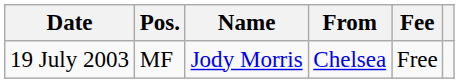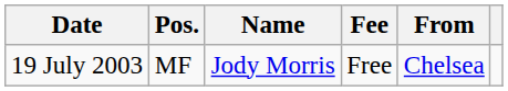 <table class="wikitable">
 <tr>
 <th>Date</th>
 <th>Pos.</th>
 <th>Name</th>
+<th>Fee</th>
 <th>From</th>
-<th>Fee</th>
 <th></th>
 </tr>
 <tr>
 <td>19 July 2003</td>
 <td>MF</td>
 <td> <a href='#'>Jody Morris</a></td>
+<td>Free</td>
 <td> <a href='#'>Chelsea</a></td>
-<td>Free</td>
 <td></td>
 </tr>
 </table>
